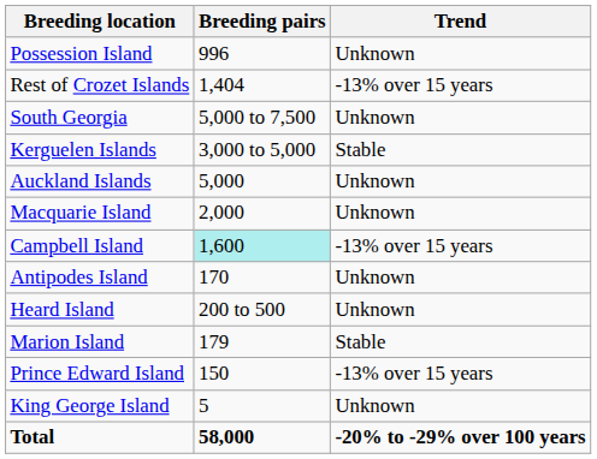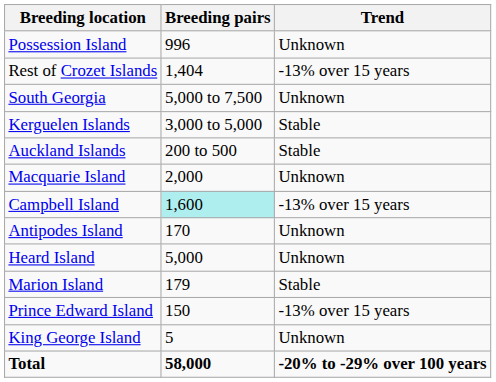 <table class="wikitable">
 <tr>
 <th>Breeding location</th>
 <th>Breeding pairs</th>
 <th>Trend</th>
 </tr>
 <tr>
 <td><a href='#'>Possession Island</a></td>
 <td>996</td>
 <td>Unknown</td>
 </tr>
 <tr>
 <td>Rest of <a href='#'>Crozet Islands</a></td>
 <td>1,404</td>
 <td>-13% over 15 years</td>
 </tr>
 <tr>
 <td><a href='#'>South Georgia</a></td>
 <td>5,000 to 7,500</td>
 <td>Unknown</td>
 </tr>
 <tr>
 <td><a href='#'>Kerguelen Islands</a></td>
 <td>3,000 to 5,000</td>
 <td>Stable</td>
 </tr>
 <tr>
 <td><a href='#'>Auckland Islands</a></td>
-<td>5,000</td>
-<td>Unknown</td>
+<td>200 to 500</td>
+<td>Stable</td>
 </tr>
 <tr>
 <td><a href='#'>Macquarie Island</a></td>
 <td>2,000</td>
 <td>Unknown</td>
 </tr>
 <tr>
 <td><a href='#'>Campbell Island</a></td>
 <td style="background: paleturquoise;">1,600</td>
 <td>-13% over 15 years</td>
 </tr>
 <tr>
 <td><a href='#'>Antipodes Island</a></td>
 <td>170</td>
 <td>Unknown</td>
 </tr>
 <tr>
 <td><a href='#'>Heard Island</a></td>
-<td>200 to 500</td>
+<td>5,000</td>
 <td>Unknown</td>
 </tr>
 <tr>
 <td><a href='#'>Marion Island</a></td>
 <td>179</td>
 <td>Stable</td>
 </tr>
 <tr>
 <td><a href='#'>Prince Edward Island</a></td>
 <td>150</td>
 <td>-13% over 15 years</td>
 </tr>
 <tr>
 <td><a href='#'>King George Island</a></td>
 <td>5</td>
 <td>Unknown</td>
 </tr>
 <tr>
 <td><strong>Total</strong></td>
 <td><strong>58,000</strong></td>
 <td><strong>-20% to -29% over 100 years</strong></td>
 </tr>
 </table>
